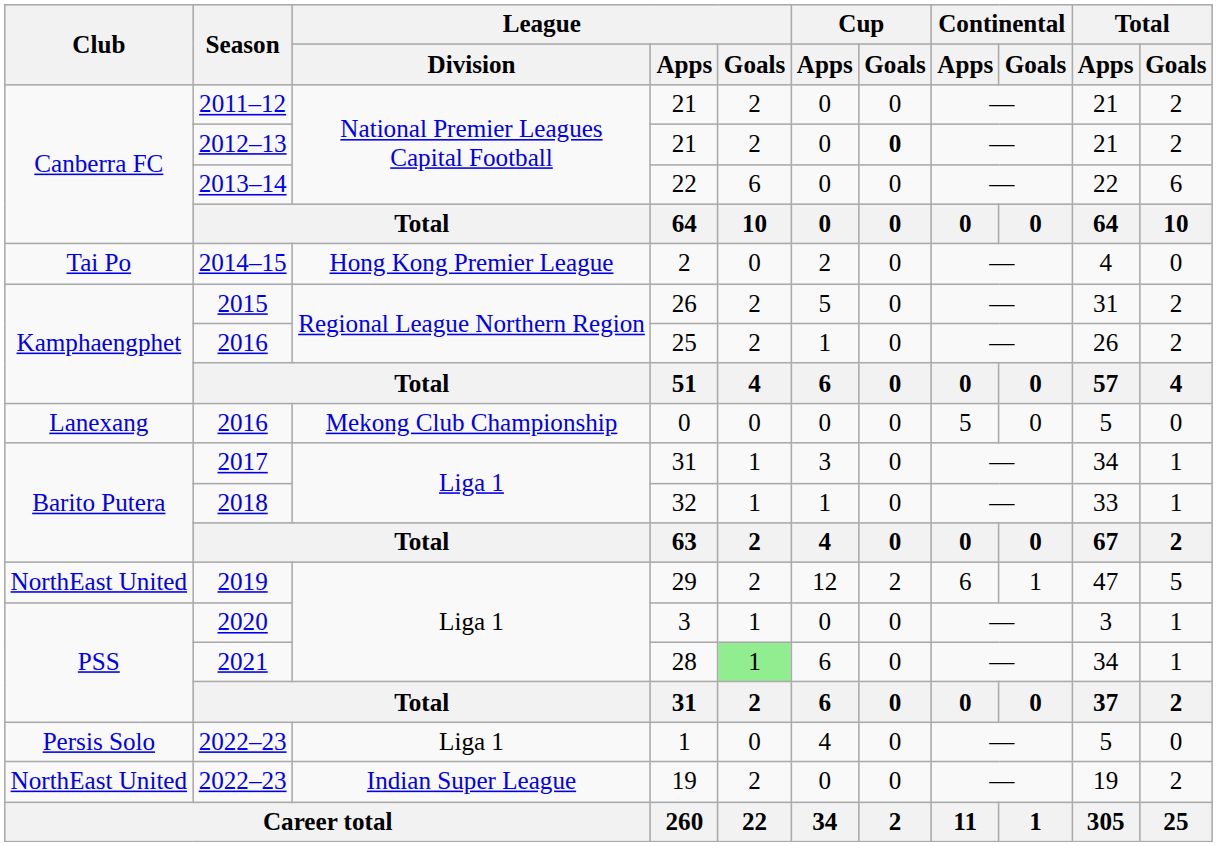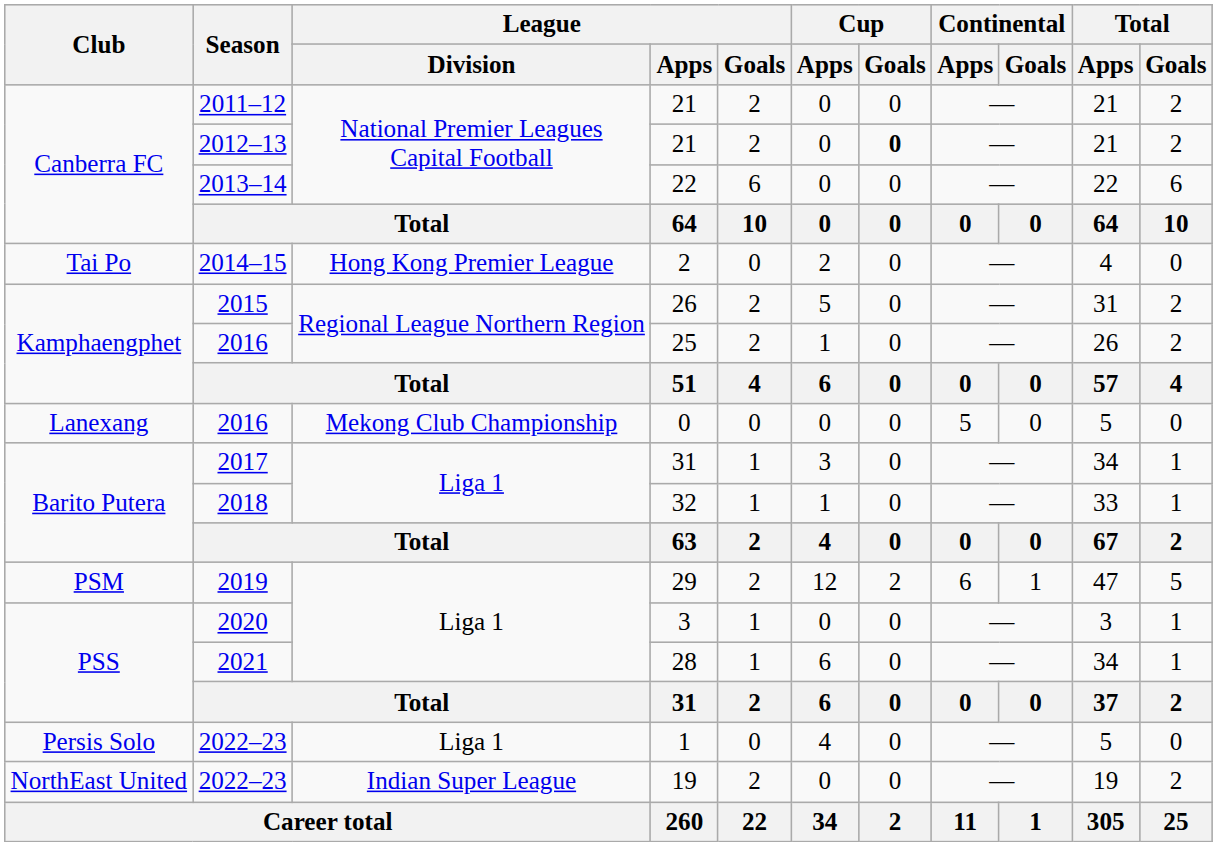 <table class="wikitable" style="text-align: center;">
 <tr>
 <th rowspan="2">Club</th>
 <th rowspan="2">Season</th>
 <th colspan="3">League</th>
 <th colspan="2">Cup</th>
 <th colspan="2">Continental</th>
 <th colspan="2">Total</th>
 </tr>
 <tr>
 <th>Division</th>
 <th>Apps</th>
 <th>Goals</th>
 <th>Apps</th>
 <th>Goals</th>
 <th>Apps</th>
 <th>Goals</th>
 <th>Apps</th>
 <th>Goals</th>
 </tr>
 <tr>
 <td rowspan="4"><a href='#'>Canberra FC</a></td>
 <td><a href='#'>2011–12</a></td>
 <td rowspan="3"><a href='#'>National Premier Leagues <br>Capital Football</a></td>
 <td>21</td>
 <td>2</td>
 <td>0</td>
 <td>0</td>
 <td colspan="2">—</td>
 <td>21</td>
 <td>2</td>
 </tr>
 <tr>
 <td><a href='#'>2012–13</a></td>
 <td>21</td>
 <td>2</td>
 <td>0</td>
 <td><strong>0</strong></td>
 <td colspan="2">—</td>
 <td>21</td>
 <td>2</td>
 </tr>
 <tr>
 <td><a href='#'>2013–14</a></td>
 <td>22</td>
 <td>6</td>
 <td>0</td>
 <td>0</td>
 <td colspan="2">—</td>
 <td>22</td>
 <td>6</td>
 </tr>
 <tr>
 <th colspan="2">Total</th>
 <th>64</th>
 <th>10</th>
 <th>0</th>
 <th>0</th>
 <th>0</th>
 <th>0</th>
 <th>64</th>
 <th>10</th>
 </tr>
 <tr>
 <td rowspan="1"><a href='#'>Tai Po</a></td>
 <td><a href='#'>2014–15</a></td>
 <td rowspan="1"><a href='#'>Hong Kong Premier League</a></td>
 <td>2</td>
 <td>0</td>
 <td>2</td>
 <td>0</td>
 <td colspan="2">—</td>
 <td>4</td>
 <td>0</td>
 </tr>
 <tr>
 <td rowspan="3"><a href='#'>Kamphaengphet</a></td>
 <td><a href='#'>2015</a></td>
 <td rowspan="2"><a href='#'>Regional League Northern Region</a></td>
 <td>26</td>
 <td>2</td>
 <td>5</td>
 <td>0</td>
 <td colspan="2">—</td>
 <td>31</td>
 <td>2</td>
 </tr>
 <tr>
 <td><a href='#'>2016</a></td>
 <td>25</td>
 <td>2</td>
 <td>1</td>
 <td>0</td>
 <td colspan="2">—</td>
 <td>26</td>
 <td>2</td>
 </tr>
 <tr>
 <th colspan="2">Total</th>
 <th>51</th>
 <th>4</th>
 <th>6</th>
 <th>0</th>
 <th>0</th>
 <th>0</th>
 <th>57</th>
 <th>4</th>
 </tr>
 <tr>
 <td rowspan="1"><a href='#'>Lanexang</a></td>
 <td><a href='#'>2016</a></td>
 <td rowspan="1"><a href='#'>Mekong Club Championship</a></td>
 <td>0</td>
 <td>0</td>
 <td>0</td>
 <td>0</td>
 <td>5</td>
 <td>0</td>
 <td>5</td>
 <td>0</td>
 </tr>
 <tr>
 <td rowspan="3"><a href='#'>Barito Putera</a></td>
 <td><a href='#'>2017</a></td>
 <td rowspan="2"><a href='#'>Liga 1</a></td>
 <td>31</td>
 <td>1</td>
 <td>3</td>
 <td>0</td>
 <td colspan="2">—</td>
 <td>34</td>
 <td>1</td>
 </tr>
 <tr>
 <td><a href='#'>2018</a></td>
 <td>32</td>
 <td>1</td>
 <td>1</td>
 <td>0</td>
 <td colspan="2">—</td>
 <td>33</td>
 <td>1</td>
 </tr>
 <tr>
 <th colspan="2">Total</th>
 <th>63</th>
 <th>2</th>
 <th>4</th>
 <th>0</th>
 <th>0</th>
 <th>0</th>
 <th>67</th>
 <th>2</th>
 </tr>
 <tr>
-<td rowspan="1"><a href='#'>NorthEast United</a></td>
+<td rowspan="1"><a href='#'>PSM</a></td>
 <td><a href='#'>2019</a></td>
 <td rowspan="3">Liga 1</td>
 <td>29</td>
 <td>2</td>
 <td>12</td>
 <td>2</td>
 <td>6</td>
 <td>1</td>
 <td>47</td>
 <td>5</td>
 </tr>
 <tr>
 <td rowspan="3"><a href='#'>PSS</a></td>
 <td><a href='#'>2020</a></td>
 <td>3</td>
 <td>1</td>
 <td>0</td>
 <td>0</td>
 <td colspan="2">—</td>
 <td>3</td>
 <td>1</td>
 </tr>
 <tr>
 <td><a href='#'>2021</a></td>
 <td>28</td>
-<td style="background: lightgreen;">1</td>
+<td>1</td>
 <td>6</td>
 <td>0</td>
 <td colspan="2">—</td>
 <td>34</td>
 <td>1</td>
 </tr>
 <tr>
 <th colspan="2">Total</th>
 <th>31</th>
 <th>2</th>
 <th>6</th>
 <th>0</th>
 <th>0</th>
 <th>0</th>
 <th>37</th>
 <th>2</th>
 </tr>
 <tr>
 <td rowspan="1"><a href='#'>Persis Solo</a></td>
 <td><a href='#'>2022–23</a></td>
 <td rowspan="1">Liga 1</td>
 <td>1</td>
 <td>0</td>
 <td>4</td>
 <td>0</td>
 <td colspan="2">—</td>
 <td>5</td>
 <td>0</td>
 </tr>
 <tr>
 <td rowspan="1"><a href='#'>NorthEast United</a></td>
 <td><a href='#'>2022–23</a></td>
 <td rowspan="1"><a href='#'>Indian Super League</a></td>
 <td>19</td>
 <td>2</td>
 <td>0</td>
 <td>0</td>
 <td colspan="2">—</td>
 <td>19</td>
 <td>2</td>
 </tr>
 <tr>
 <th colspan="3">Career total</th>
 <th>260</th>
 <th>22</th>
 <th>34</th>
 <th>2</th>
 <th>11</th>
 <th>1</th>
 <th>305</th>
 <th>25</th>
 </tr>
 </table>
